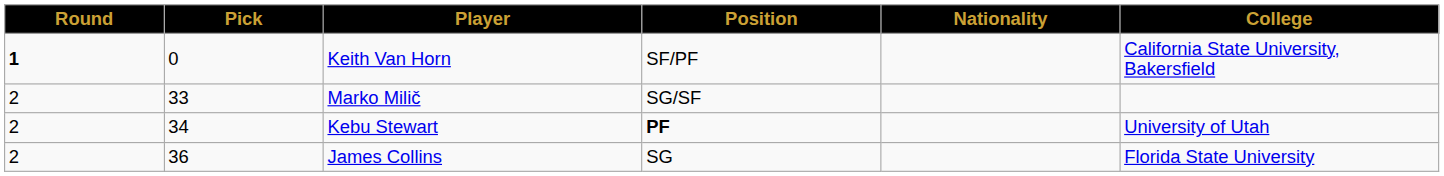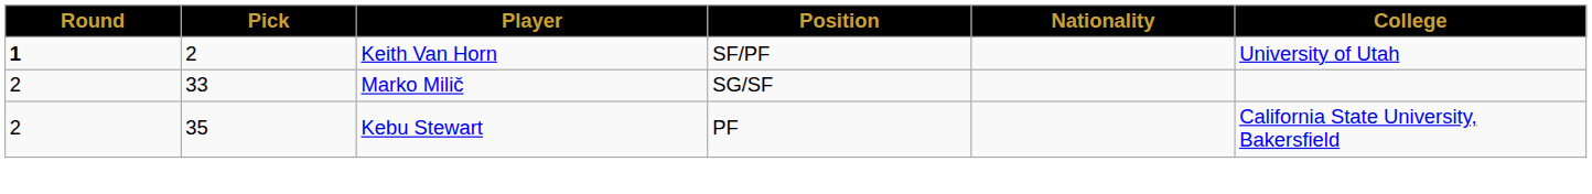 <table class="wikitable sortable sortable">
 <tr>
 <th style="background:#000; color:#CBA135; width:10%;">Round</th>
 <th style="background:#000; color:#CBA135; width:10%;">Pick</th>
 <th style="background:#000; color:#CBA135; width:20%;">Player</th>
 <th style="background:#000; color:#CBA135; width:15%;">Position</th>
 <th style="background:#000; color:#CBA135; width:15%;">Nationality</th>
 <th style="background:#000; color:#CBA135; width:20%;">College</th>
 </tr>
 <tr>
 <td><strong>1</strong></td>
-<td>0</td>
+<td>2</td>
 <td><a href='#'>Keith Van Horn</a></td>
 <td>SF/PF</td>
 <td></td>
-<td><a href='#'>California State University, Bakersfield</a></td>
+<td><a href='#'>University of Utah</a></td>
 </tr>
 <tr>
 <td>2</td>
 <td>33</td>
 <td><a href='#'>Marko Milič</a></td>
 <td>SG/SF</td>
 <td></td>
 <td></td>
 </tr>
 <tr>
 <td>2</td>
-<td>34</td>
+<td>35</td>
 <td><a href='#'>Kebu Stewart</a></td>
-<td><strong>PF</strong></td>
+<td>PF</td>
 <td></td>
-<td><a href='#'>University of Utah</a></td>
-</tr>
-<tr>
-<td>2</td>
-<td>36</td>
-<td><a href='#'>James Collins</a></td>
-<td>SG</td>
-<td></td>
-<td><a href='#'>Florida State University</a></td>
+<td><a href='#'>California State University, Bakersfield</a></td>
 </tr>
 </table>
